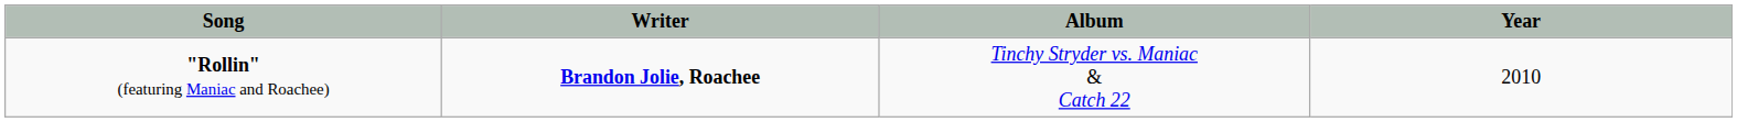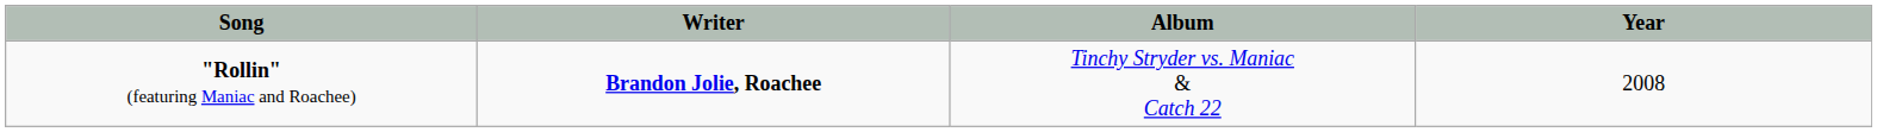 <table class="wikitable" style="margin:0.5em auto; clear:both; font-size:.9em; text-align:center; width:100%">
 <tr>
 <th style="width:500px; background:#b2beb5;">Song</th>
 <th style="width:500px; background:#b2beb5;">Writer</th>
 <th style="width:500px; background:#b2beb5;">Album</th>
 <th style="width:500px; background:#b2beb5;">Year</th>
 </tr>
 <tr>
 <td><strong>"Rollin"</strong><br> <small>(featuring <a href='#'>Maniac</a> and Roachee)</small></td>
 <td><strong><a href='#'>Brandon Jolie</a>, Roachee</strong></td>
 <td><em><a href='#'>Tinchy Stryder vs. Maniac</a></em><br> &<br> <em><a href='#'>Catch 22</a></em></td>
-<td>2010</td>
+<td>2008</td>
 </tr>
 </table>
